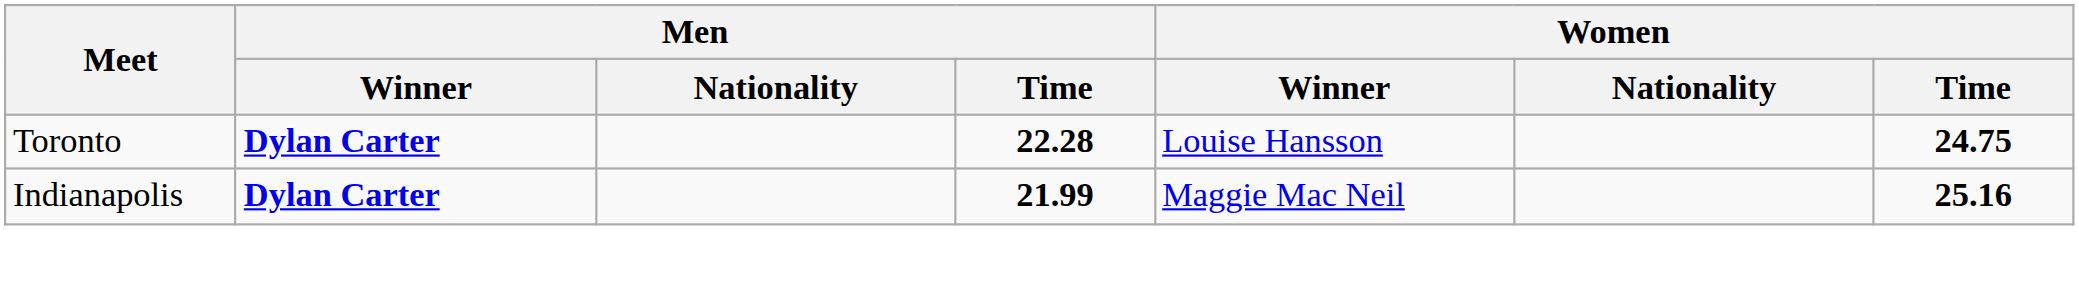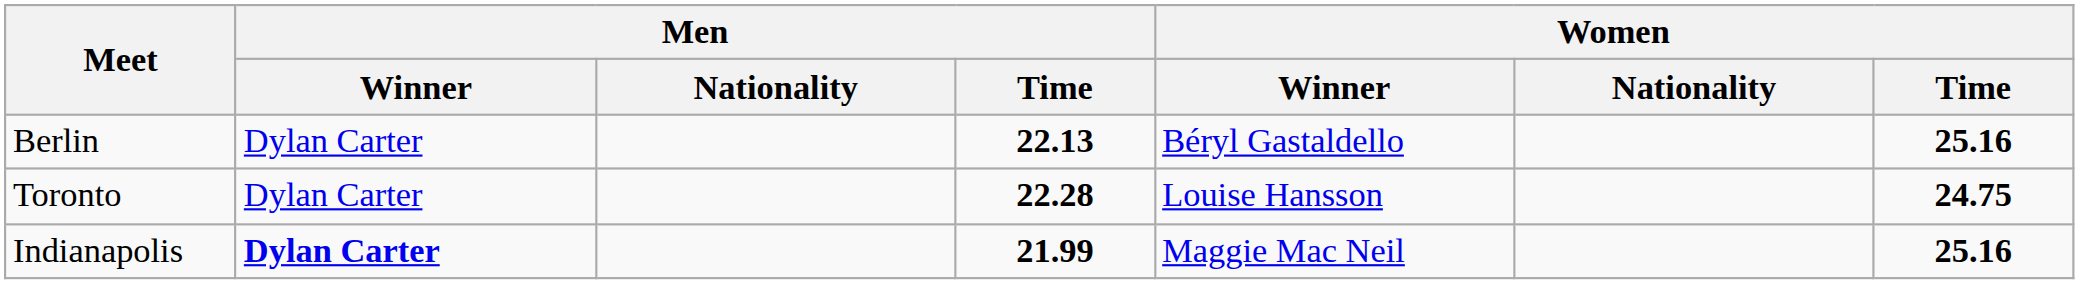 <table class="wikitable">
 <tr>
 <th width=100 rowspan=2>Meet</th>
 <th colspan=3>Men</th>
 <th colspan=3>Women</th>
 </tr>
 <tr>
 <th width=160>Winner</th>
 <th width=160>Nationality</th>
 <th width=85>Time</th>
 <th width=160>Winner</th>
 <th width=160>Nationality</th>
 <th width=85>Time</th>
 </tr>
 <tr>
+<td>Berlin</td>
+<td><a href='#'>Dylan Carter</a></td>
+<td></td>
+<td align=center><strong>22.13</strong></td>
+<td><a href='#'>Béryl Gastaldello</a></td>
+<td></td>
+<td align=center><strong>25.16</strong></td>
+</tr>
+<tr>
 <td>Toronto</td>
-<td><strong><a href='#'>Dylan Carter</a></strong></td>
+<td><a href='#'>Dylan Carter</a></td>
 <td></td>
 <td align=center><strong>22.28</strong></td>
 <td><a href='#'>Louise Hansson</a></td>
 <td></td>
 <td align=center><strong>24.75</strong></td>
 </tr>
 <tr>
 <td>Indianapolis</td>
 <td><strong><a href='#'>Dylan Carter</a></strong></td>
 <td></td>
 <td align=center><strong>21.99</strong></td>
 <td><a href='#'>Maggie Mac Neil</a></td>
 <td></td>
 <td align=center><strong>25.16</strong></td>
 </tr>
 </table>
